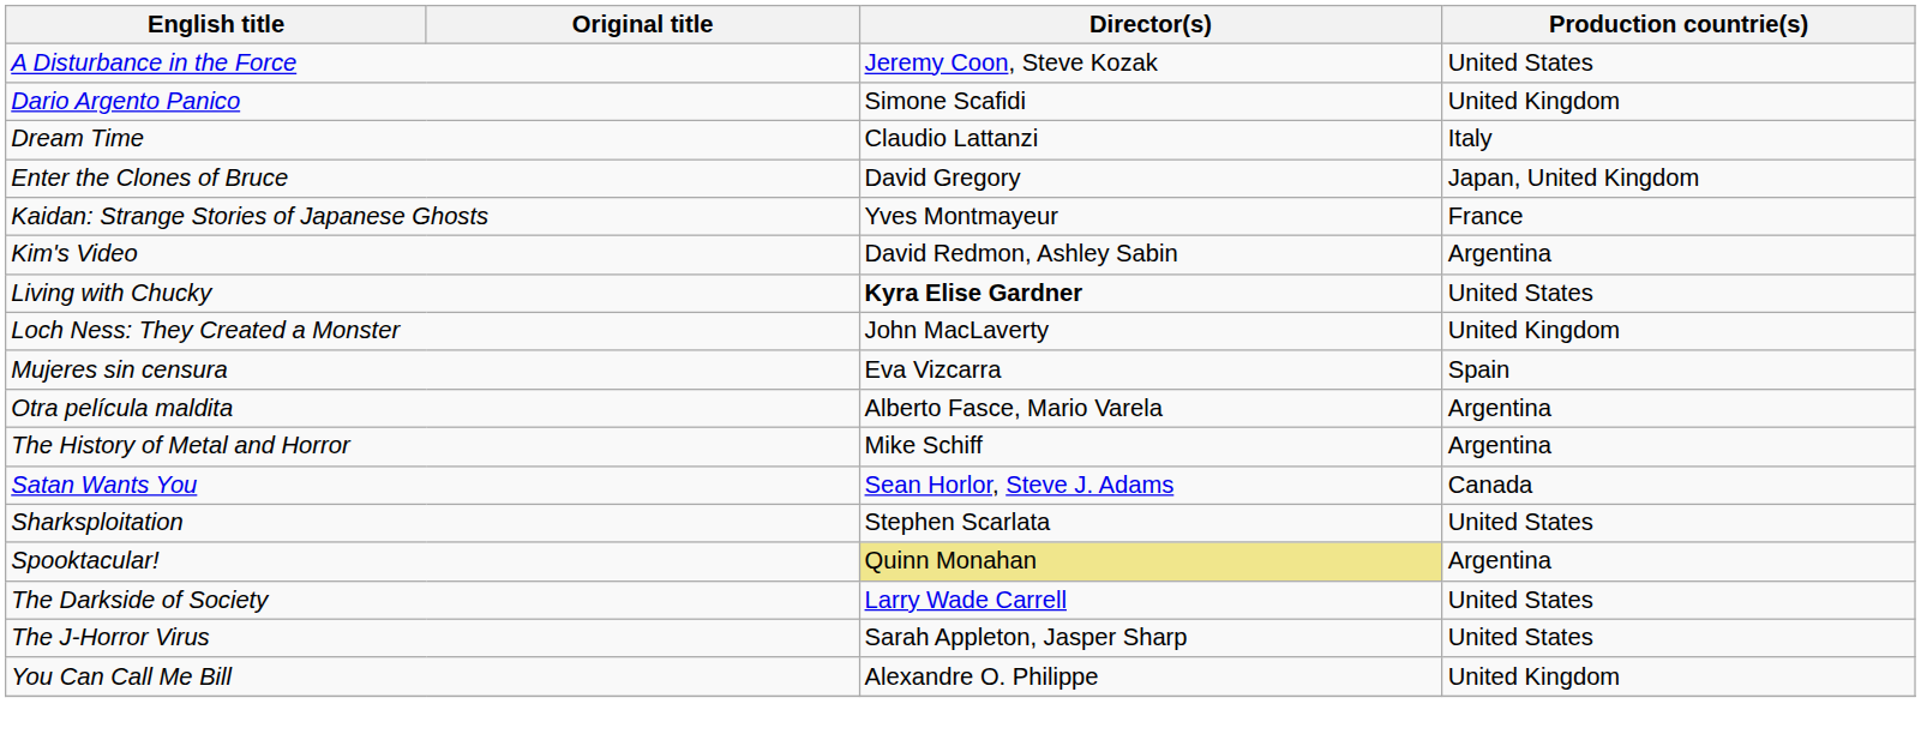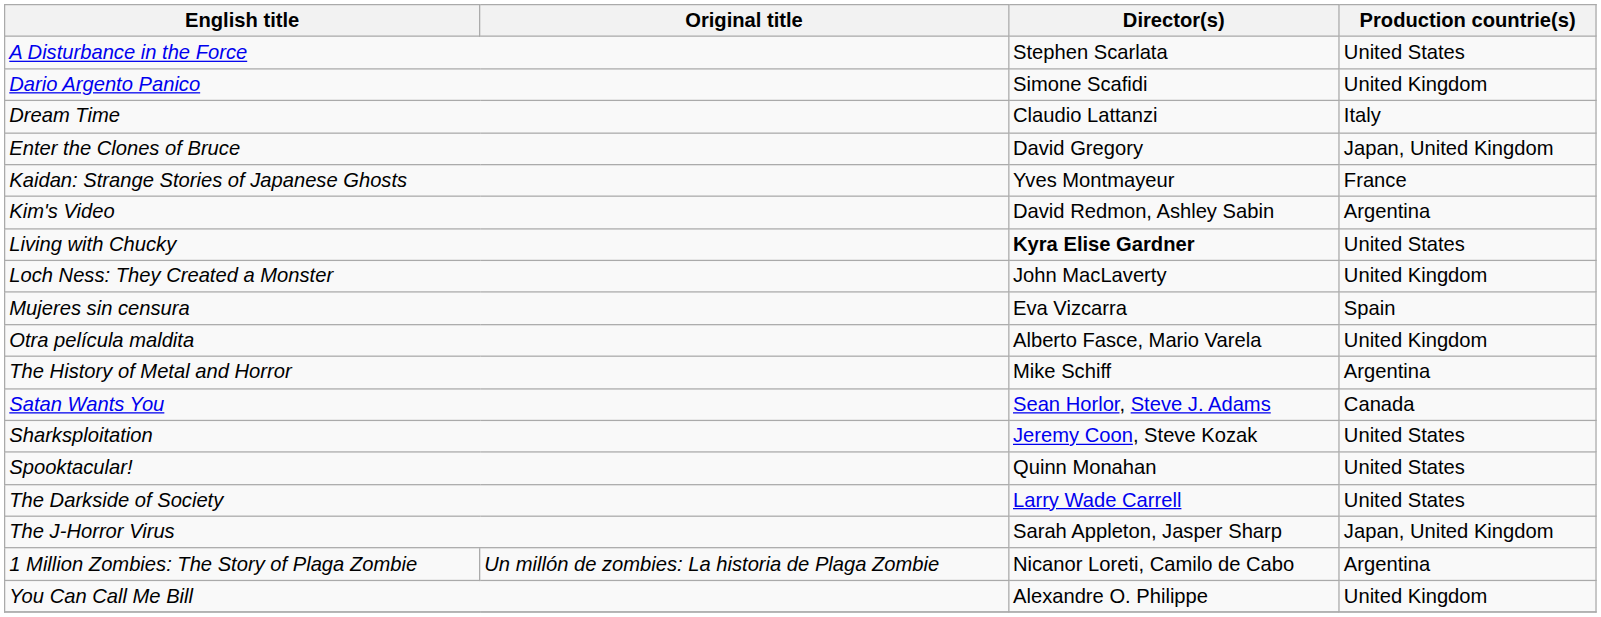 <table class="sortable wikitable" style="width:100%; margin-bottom:4px" cellpadding="5">
 <tr>
 <th scope="col">English title</th>
 <th scope="col">Original title</th>
 <th scope="col">Director(s)</th>
 <th scope="col">Production countrie(s)</th>
 </tr>
 <tr>
 <td colspan="2"><em><a href='#'>A Disturbance in the Force</a></em></td>
-<td><a href='#'>Jeremy Coon</a>, Steve Kozak</td>
+<td>Stephen Scarlata</td>
 <td>United States</td>
 </tr>
 <tr>
 <td colspan="2"><em><a href='#'>Dario Argento Panico</a></em></td>
 <td>Simone Scafidi</td>
 <td>United Kingdom</td>
 </tr>
 <tr>
 <td colspan="2"><em>Dream Time</em></td>
 <td>Claudio Lattanzi</td>
 <td>Italy</td>
 </tr>
 <tr>
 <td colspan="2"><em>Enter the Clones of Bruce</em></td>
 <td>David Gregory</td>
 <td>Japan, United Kingdom</td>
 </tr>
 <tr>
 <td colspan="2"><em>Kaidan: Strange Stories of Japanese Ghosts</em></td>
 <td>Yves Montmayeur</td>
 <td>France</td>
 </tr>
 <tr>
 <td colspan="2"><em>Kim's Video</em></td>
 <td>David Redmon, Ashley Sabin</td>
 <td>Argentina</td>
 </tr>
 <tr>
 <td colspan="2"><em>Living with Chucky</em></td>
 <td><strong>Kyra Elise Gardner</strong></td>
 <td>United States</td>
 </tr>
 <tr>
 <td colspan="2"><em>Loch Ness: They Created a Monster</em></td>
 <td>John MacLaverty</td>
 <td>United Kingdom</td>
 </tr>
 <tr>
 <td colspan="2"><em>Mujeres sin censura</em></td>
 <td>Eva Vizcarra</td>
 <td>Spain</td>
 </tr>
 <tr>
 <td colspan="2"><em>Otra película maldita</em></td>
 <td>Alberto Fasce, Mario Varela</td>
-<td>Argentina</td>
+<td>United Kingdom</td>
 </tr>
 <tr>
 <td colspan="2"><em>The History of Metal and Horror</em></td>
 <td>Mike Schiff</td>
 <td>Argentina</td>
 </tr>
 <tr>
 <td colspan="2"><em><a href='#'>Satan Wants You</a></em></td>
 <td><a href='#'>Sean Horlor</a>, <a href='#'>Steve J. Adams</a></td>
 <td>Canada</td>
 </tr>
 <tr>
 <td colspan="2"><em>Sharksploitation</em></td>
-<td>Stephen Scarlata</td>
+<td><a href='#'>Jeremy Coon</a>, Steve Kozak</td>
 <td>United States</td>
 </tr>
 <tr>
 <td colspan="2"><em>Spooktacular!</em></td>
-<td style="background: khaki;">Quinn Monahan</td>
-<td>Argentina</td>
+<td>Quinn Monahan</td>
+<td>United States</td>
 </tr>
 <tr>
 <td colspan="2"><em>The Darkside of Society</em></td>
 <td><a href='#'>Larry Wade Carrell</a></td>
 <td>United States</td>
 </tr>
 <tr>
 <td colspan="2"><em>The J-Horror Virus</em></td>
 <td>Sarah Appleton, Jasper Sharp</td>
-<td>United States</td>
+<td>Japan, United Kingdom</td>
+</tr>
+<tr>
+<td><em>1 Million Zombies: The Story of Plaga Zombie</em></td>
+<td><em>Un millón de zombies: La historia de Plaga Zombie</em></td>
+<td>Nicanor Loreti, Camilo de Cabo</td>
+<td>Argentina</td>
 </tr>
 <tr>
 <td colspan="2"><em>You Can Call Me Bill</em></td>
 <td>Alexandre O. Philippe</td>
 <td>United Kingdom</td>
 </tr>
 <tr>
 </tr>
 </table>
